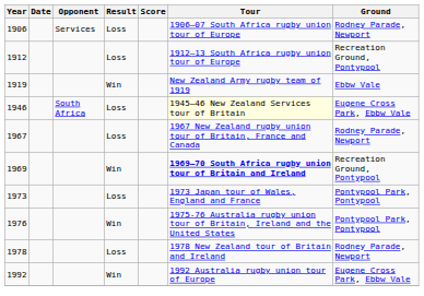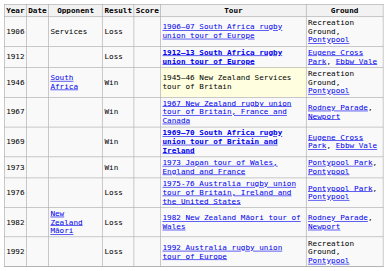 <table class="wikitable" style="font-size: 95%;">
 <tr>
 <th>Year</th>
 <th>Date</th>
 <th>Opponent</th>
 <th>Result</th>
 <th>Score</th>
 <th>Tour</th>
 <th>Ground</th>
 </tr>
 <tr>
 <td>1906</td>
 <td></td>
 <td> Services</td>
 <td>Loss</td>
 <td></td>
 <td><a href='#'>1906–07 South Africa rugby union tour of Europe</a></td>
-<td><a href='#'>Rodney Parade</a>, <a href='#'>Newport</a></td>
+<td>Recreation Ground, <a href='#'>Pontypool</a></td>
 </tr>
 <tr>
 <td>1912</td>
 <td></td>
 <td></td>
 <td>Loss</td>
 <td></td>
-<td><a href='#'>1912–13 South Africa rugby union tour of Europe</a></td>
-<td>Recreation Ground, <a href='#'>Pontypool</a></td>
-</tr>
-<tr>
-<td>1919</td>
-<td></td>
-<td></td>
-<td>Win</td>
-<td></td>
-<td><a href='#'>New Zealand Army rugby team of 1919</a></td>
-<td><a href='#'>Ebbw Vale</a></td>
+<td><strong><a href='#'>1912–13 South Africa rugby union tour of Europe</a></strong></td>
+<td><a href='#'>Eugene Cross Park</a>, <a href='#'>Ebbw Vale</a></td>
 </tr>
 <tr>
 <td>1946</td>
 <td></td>
 <td> <a href='#'>South Africa</a></td>
-<td>Loss</td>
+<td>Win</td>
 <td></td>
 <td style="background: lightyellow;">1945–46 New Zealand Services tour of Britain</td>
-<td><a href='#'>Eugene Cross Park</a>, <a href='#'>Ebbw Vale</a></td>
+<td>Recreation Ground, <a href='#'>Pontypool</a></td>
 </tr>
 <tr>
 <td>1967</td>
 <td></td>
 <td></td>
-<td>Loss</td>
+<td>Win</td>
 <td></td>
 <td><a href='#'>1967 New Zealand rugby union tour of Britain, France and Canada</a></td>
 <td><a href='#'>Rodney Parade</a>, <a href='#'>Newport</a></td>
 </tr>
 <tr>
 <td>1969</td>
 <td></td>
 <td></td>
 <td>Win</td>
 <td></td>
 <td><strong><a href='#'>1969–70 South Africa rugby union tour of Britain and Ireland</a></strong></td>
-<td>Recreation Ground, <a href='#'>Pontypool</a></td>
+<td><a href='#'>Eugene Cross Park</a>, <a href='#'>Ebbw Vale</a></td>
 </tr>
 <tr>
 <td>1973</td>
 <td></td>
 <td></td>
-<td>Loss</td>
+<td>Win</td>
 <td></td>
 <td><a href='#'>1973 Japan tour of Wales, England and France</a></td>
 <td><a href='#'>Pontypool Park</a>, <a href='#'>Pontypool</a></td>
 </tr>
 <tr>
 <td>1976</td>
 <td></td>
 <td></td>
-<td>Win</td>
+<td>Loss</td>
 <td></td>
 <td><a href='#'>1975-76 Australia rugby union tour of Britain, Ireland and the United States</a></td>
 <td><a href='#'>Pontypool Park</a>, <a href='#'>Pontypool</a></td>
 </tr>
 <tr>
-<td>1978</td>
+<td>1982</td>
 <td></td>
-<td></td>
+<td><a href='#'>New Zealand Māori</a></td>
 <td>Loss</td>
 <td></td>
-<td><a href='#'>1978 New Zealand tour of Britain and Ireland</a></td>
+<td><a href='#'>1982 New Zealand Māori tour of Wales</a></td>
 <td><a href='#'>Rodney Parade</a>, <a href='#'>Newport</a></td>
 </tr>
 <tr>
 <td>1992</td>
 <td></td>
 <td></td>
-<td>Win</td>
+<td>Loss</td>
 <td></td>
 <td><a href='#'>1992 Australia rugby union tour of Europe</a></td>
-<td><a href='#'>Eugene Cross Park</a>, <a href='#'>Ebbw Vale</a></td>
+<td>Recreation Ground, <a href='#'>Pontypool</a></td>
 </tr>
 <tr>
 </tr>
 </table>
